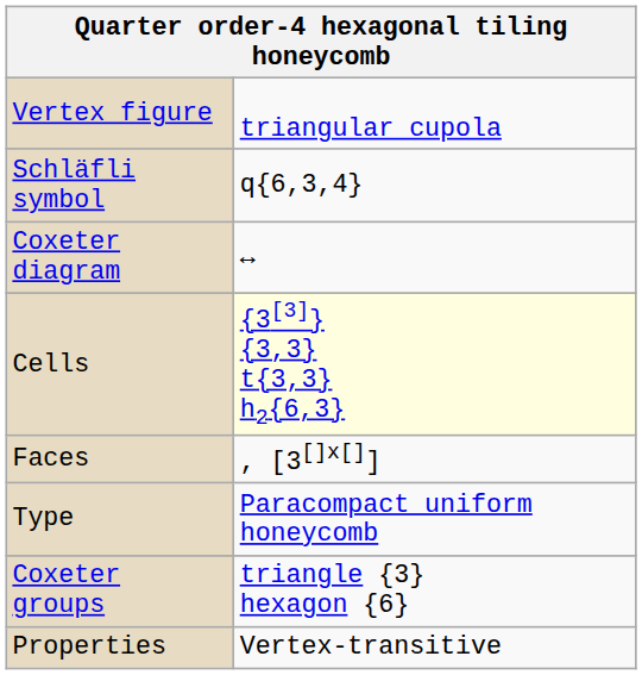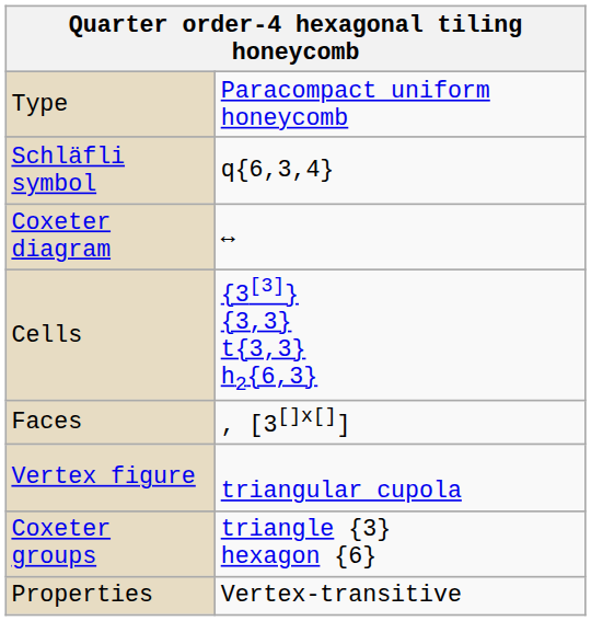 <table class="wikitable" align="right" style="margin-left:10px" width="320">
 <tr>
 <th bgcolor=#e7dcc3 colspan=2>Quarter order-4 hexagonal tiling honeycomb</th>
 </tr>
 <tr>
-<td bgcolor=#e7dcc3><a href='#'>Vertex figure</a></td>
-<td><br><a href='#'>triangular cupola</a></td>
+<td bgcolor=#e7dcc3>Type</td>
+<td><a href='#'>Paracompact uniform honeycomb</a></td>
 </tr>
 <tr>
 <td bgcolor=#e7dcc3><a href='#'>Schläfli symbol</a></td>
 <td>q{6,3,4}</td>
 </tr>
 <tr>
 <td bgcolor=#e7dcc3><a href='#'>Coxeter diagram</a></td>
 <td> ↔ </td>
 </tr>
 <tr>
 <td bgcolor=#e7dcc3>Cells</td>
-<td style="background: lightyellow;"><a href='#'>{3<sup>[3]</sup>}</a> <br><a href='#'>{3,3}</a> <br><a href='#'>t{3,3}</a> <br><a href='#'>h<sub>2</sub>{6,3}</a> </td>
+<td><a href='#'>{3<sup>[3]</sup>}</a> <br><a href='#'>{3,3}</a> <br><a href='#'>t{3,3}</a> <br><a href='#'>h<sub>2</sub>{6,3}</a> </td>
 </tr>
 <tr>
 <td bgcolor=#e7dcc3>Faces</td>
 <td>, [3<sup>[]x[]</sup>]</td>
 </tr>
 <tr>
-<td bgcolor=#e7dcc3>Type</td>
-<td><a href='#'>Paracompact uniform honeycomb</a></td>
+<td bgcolor=#e7dcc3><a href='#'>Vertex figure</a></td>
+<td><br><a href='#'>triangular cupola</a></td>
 </tr>
 <tr>
 <td bgcolor=#e7dcc3><a href='#'>Coxeter groups</a></td>
 <td><a href='#'>triangle</a> {3}<br><a href='#'>hexagon</a> {6}</td>
 </tr>
 <tr>
 <td bgcolor=#e7dcc3>Properties</td>
 <td>Vertex-transitive</td>
 </tr>
 </table>
